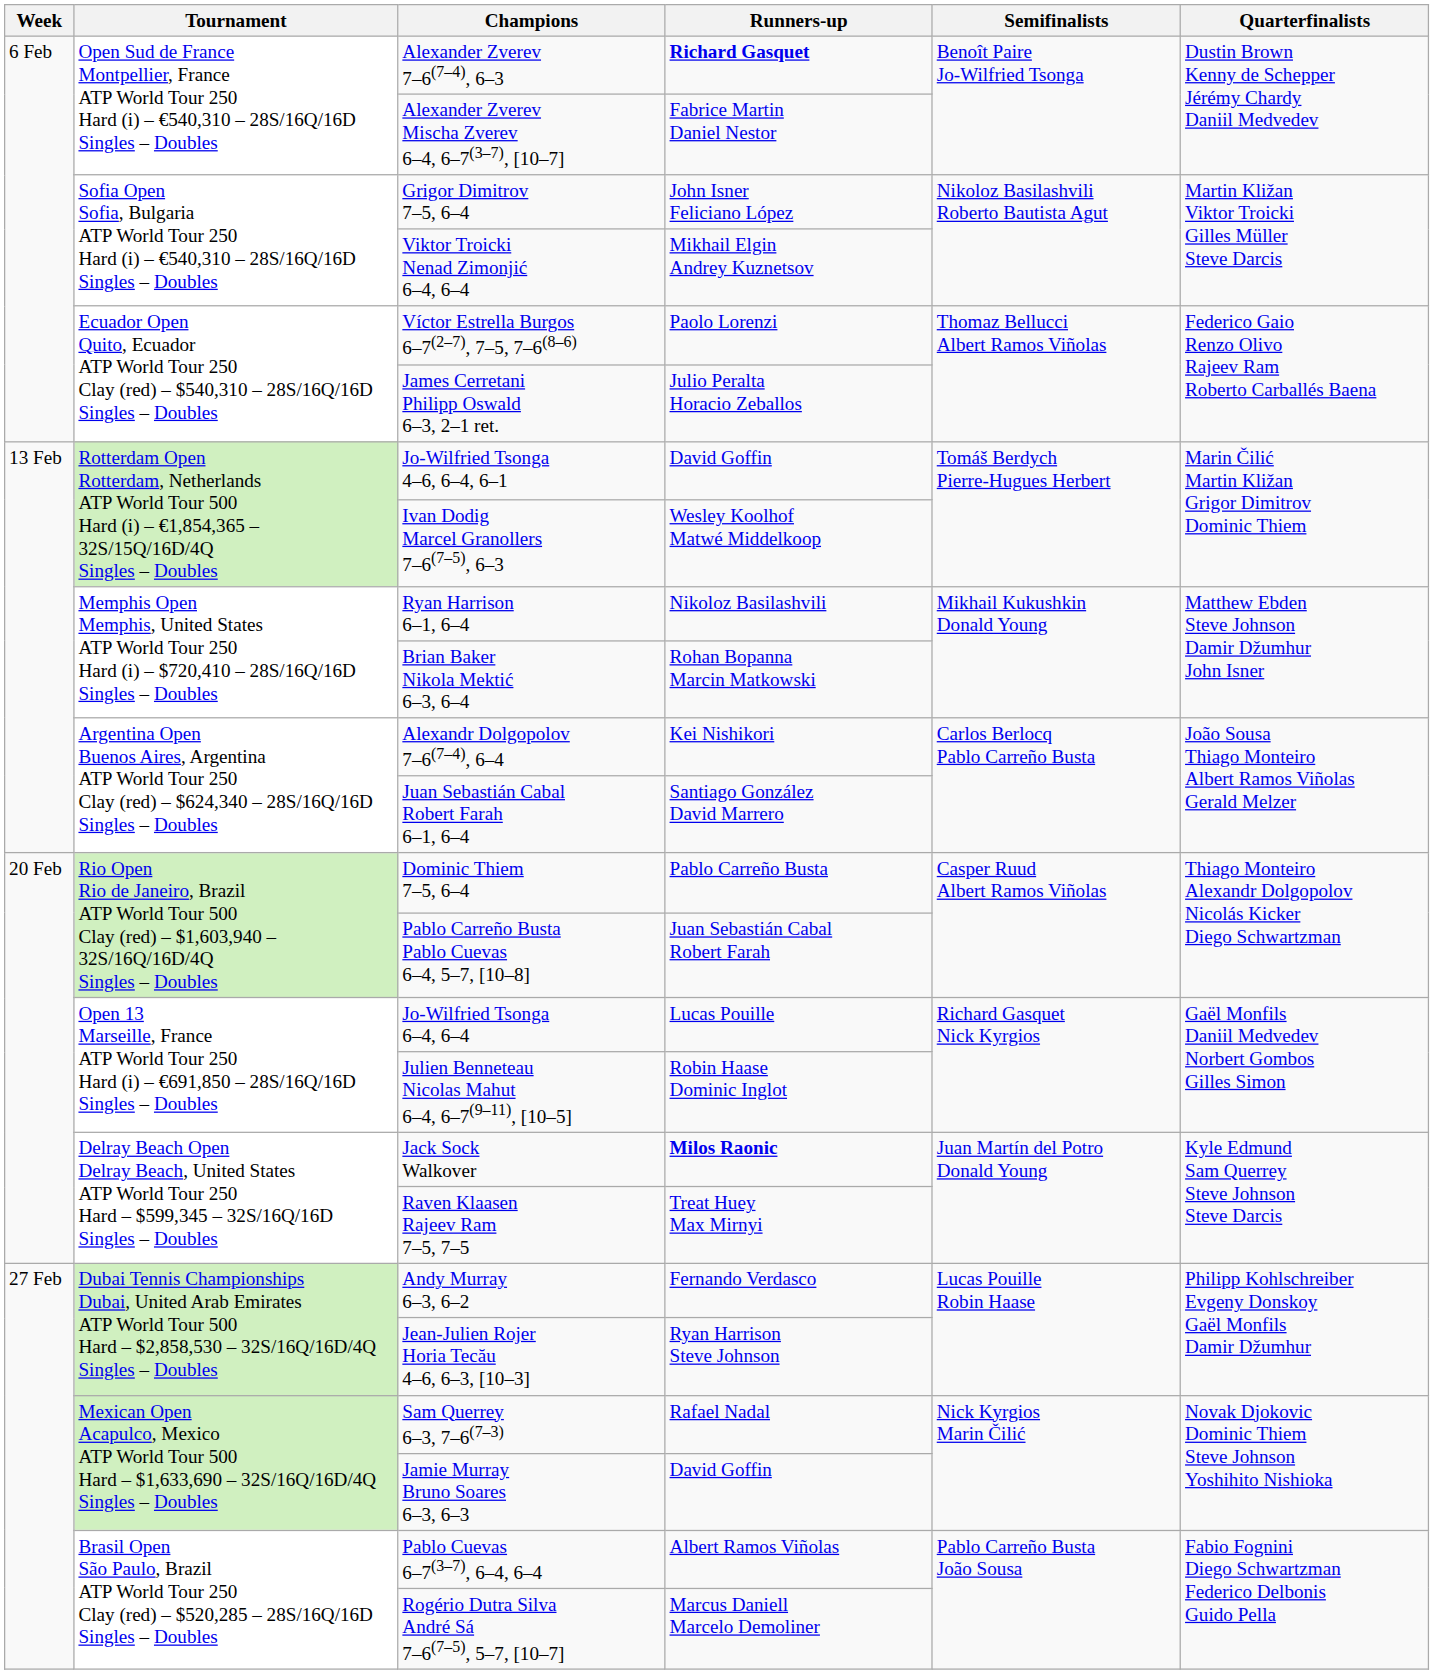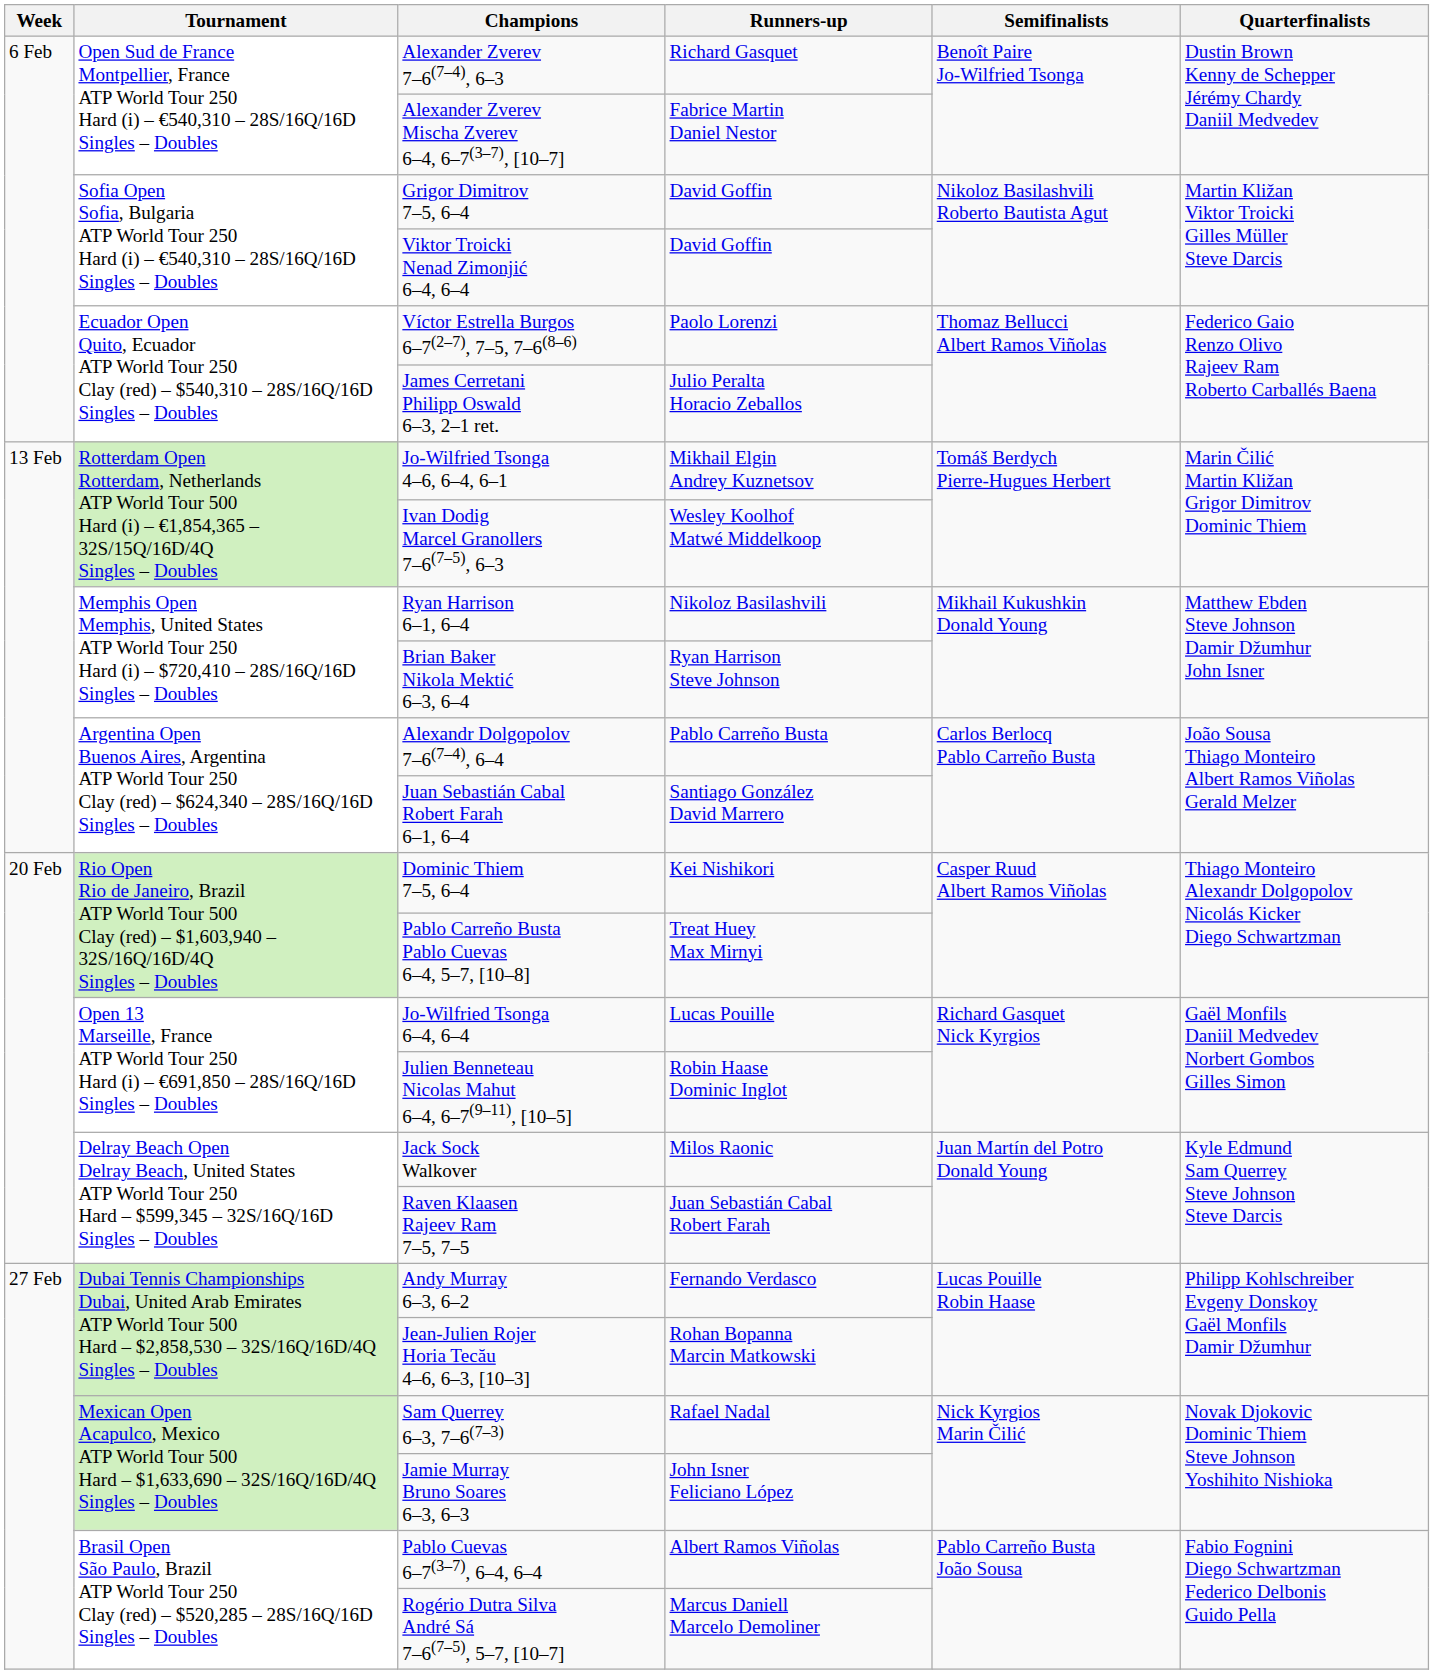 <table class=wikitable style=font-size:95%>
 <tr>
 <th style="width:48px;">Week</th>
 <th style="width:250px;">Tournament</th>
 <th style="width:205px;">Champions</th>
 <th style="width:205px;">Runners-up</th>
 <th style="width:190px;">Semifinalists</th>
 <th style="width:190px;">Quarterfinalists</th>
 </tr>
 <tr valign=top>
 <td rowspan=6>6 Feb</td>
 <td bgcolor=ffffff rowspan=2><a href='#'>Open Sud de France</a><br> <a href='#'>Montpellier</a>, France<br>ATP World Tour 250<br>Hard (i) – €540,310 – 28S/16Q/16D<br> <a href='#'>Singles</a> – <a href='#'>Doubles</a></td>
 <td> <a href='#'>Alexander Zverev</a><br>7–6<sup>(7–4)</sup>, 6–3</td>
-<td><strong> <a href='#'>Richard Gasquet</a></strong></td>
+<td> <a href='#'>Richard Gasquet</a></td>
 <td rowspan=2> <a href='#'>Benoît Paire</a><br>  <a href='#'>Jo-Wilfried Tsonga</a></td>
 <td rowspan=2> <a href='#'>Dustin Brown</a><br> <a href='#'>Kenny de Schepper</a><br>  <a href='#'>Jérémy Chardy</a> <br> <a href='#'>Daniil Medvedev</a></td>
 </tr>
 <tr valign=top>
 <td> <a href='#'>Alexander Zverev</a> <br>  <a href='#'>Mischa Zverev</a><br>6–4, 6–7<sup>(3–7)</sup>, [10–7]</td>
 <td> <a href='#'>Fabrice Martin</a> <br>  <a href='#'>Daniel Nestor</a></td>
 </tr>
 <tr valign=top>
 <td bgcolor=ffffff rowspan=2><a href='#'>Sofia Open</a><br> <a href='#'>Sofia</a>, Bulgaria<br>ATP World Tour 250<br>Hard (i) – €540,310 – 28S/16Q/16D<br> <a href='#'>Singles</a> – <a href='#'>Doubles</a></td>
 <td> <a href='#'>Grigor Dimitrov</a> <br>7–5, 6–4</td>
-<td> <a href='#'>John Isner</a> <br>  <a href='#'>Feliciano López</a></td>
+<td> <a href='#'>David Goffin</a></td>
 <td rowspan=2> <a href='#'>Nikoloz Basilashvili</a> <br> <a href='#'>Roberto Bautista Agut</a></td>
 <td rowspan=2> <a href='#'>Martin Kližan</a><br>  <a href='#'>Viktor Troicki</a><br>   <a href='#'>Gilles Müller</a><br> <a href='#'>Steve Darcis</a></td>
 </tr>
 <tr valign=top>
 <td> <a href='#'>Viktor Troicki</a><br> <a href='#'>Nenad Zimonjić</a><br>6–4, 6–4</td>
-<td> <a href='#'>Mikhail Elgin</a><br> <a href='#'>Andrey Kuznetsov</a></td>
+<td> <a href='#'>David Goffin</a></td>
 </tr>
 <tr valign=top>
 <td bgcolor=ffffff rowspan=2><a href='#'>Ecuador Open</a><br> <a href='#'>Quito</a>, Ecuador<br>ATP World Tour 250<br>Clay (red) – $540,310 – 28S/16Q/16D<br> <a href='#'>Singles</a> – <a href='#'>Doubles</a></td>
 <td> <a href='#'>Víctor Estrella Burgos</a> <br>6–7<sup>(2–7)</sup>, 7–5, 7–6<sup>(8–6)</sup></td>
 <td> <a href='#'>Paolo Lorenzi</a></td>
 <td rowspan=2> <a href='#'>Thomaz Bellucci</a><br> <a href='#'>Albert Ramos Viñolas</a></td>
 <td rowspan=2> <a href='#'>Federico Gaio</a><br> <a href='#'>Renzo Olivo</a><br>  <a href='#'>Rajeev Ram</a><br> <a href='#'>Roberto Carballés Baena</a></td>
 </tr>
 <tr valign=top>
 <td> <a href='#'>James Cerretani</a> <br>  <a href='#'>Philipp Oswald</a><br>6–3, 2–1 ret.</td>
 <td> <a href='#'>Julio Peralta</a> <br>  <a href='#'>Horacio Zeballos</a></td>
 </tr>
 <tr valign=top>
 <td rowspan=6>13 Feb</td>
 <td bgcolor=d0f0c0 rowspan=2><a href='#'>Rotterdam Open</a><br> <a href='#'>Rotterdam</a>, Netherlands<br>ATP World Tour 500<br>Hard (i) – €1,854,365 – 32S/15Q/16D/4Q<br> <a href='#'>Singles</a> – <a href='#'>Doubles</a></td>
 <td> <a href='#'>Jo-Wilfried Tsonga</a> <br>4–6, 6–4, 6–1</td>
-<td> <a href='#'>David Goffin</a></td>
+<td> <a href='#'>Mikhail Elgin</a><br> <a href='#'>Andrey Kuznetsov</a></td>
 <td rowspan=2> <a href='#'>Tomáš Berdych</a><br> <a href='#'>Pierre-Hugues Herbert</a></td>
 <td rowspan=2> <a href='#'>Marin Čilić</a> <br>   <a href='#'>Martin Kližan</a><br>  <a href='#'>Grigor Dimitrov</a><br> <a href='#'>Dominic Thiem</a></td>
 </tr>
 <tr valign=top>
 <td> <a href='#'>Ivan Dodig</a> <br>  <a href='#'>Marcel Granollers</a> <br>7–6<sup>(7–5)</sup>, 6–3</td>
 <td> <a href='#'>Wesley Koolhof</a> <br>  <a href='#'>Matwé Middelkoop</a></td>
 </tr>
 <tr valign=top>
 <td bgcolor=ffffff rowspan=2><a href='#'>Memphis Open</a><br> <a href='#'>Memphis</a>, United States<br>ATP World Tour 250<br>Hard (i) – $720,410 – 28S/16Q/16D<br> <a href='#'>Singles</a> – <a href='#'>Doubles</a></td>
 <td> <a href='#'>Ryan Harrison</a> <br>6–1, 6–4</td>
 <td> <a href='#'>Nikoloz Basilashvili</a></td>
 <td rowspan=2> <a href='#'>Mikhail Kukushkin</a> <br> <a href='#'>Donald Young</a></td>
 <td rowspan=2> <a href='#'>Matthew Ebden</a> <br>  <a href='#'>Steve Johnson</a> <br>  <a href='#'>Damir Džumhur</a> <br>  <a href='#'>John Isner</a></td>
 </tr>
 <tr valign=top>
 <td> <a href='#'>Brian Baker</a> <br>  <a href='#'>Nikola Mektić</a> <br>6–3, 6–4</td>
-<td> <a href='#'>Rohan Bopanna</a> <br>  <a href='#'>Marcin Matkowski</a></td>
+<td> <a href='#'>Ryan Harrison</a> <br>  <a href='#'>Steve Johnson</a></td>
 </tr>
 <tr valign=top>
 <td bgcolor=ffffff rowspan=2><a href='#'>Argentina Open</a><br> <a href='#'>Buenos Aires</a>, Argentina<br>ATP World Tour 250<br>Clay (red) – $624,340 – 28S/16Q/16D<br> <a href='#'>Singles</a> – <a href='#'>Doubles</a></td>
 <td> <a href='#'>Alexandr Dolgopolov</a> <br>7–6<sup>(7–4)</sup>, 6–4</td>
-<td> <a href='#'>Kei Nishikori</a></td>
+<td> <a href='#'>Pablo Carreño Busta</a></td>
 <td rowspan=2> <a href='#'>Carlos Berlocq</a><br> <a href='#'>Pablo Carreño Busta</a></td>
 <td rowspan=2> <a href='#'>João Sousa</a><br> <a href='#'>Thiago Monteiro</a><br>  <a href='#'>Albert Ramos Viñolas</a><br> <a href='#'>Gerald Melzer</a></td>
 </tr>
 <tr valign=top>
 <td> <a href='#'>Juan Sebastián Cabal</a> <br>  <a href='#'>Robert Farah</a> <br>6–1, 6–4</td>
 <td> <a href='#'>Santiago González</a> <br>  <a href='#'>David Marrero</a></td>
 </tr>
 <tr valign=top>
 <td rowspan=6>20 Feb</td>
 <td bgcolor=d0f0c0 rowspan=2><a href='#'>Rio Open</a><br> <a href='#'>Rio de Janeiro</a>, Brazil<br>ATP World Tour 500<br>Clay (red) – $1,603,940 – 32S/16Q/16D/4Q<br> <a href='#'>Singles</a> – <a href='#'>Doubles</a></td>
 <td> <a href='#'>Dominic Thiem</a><br> 7–5, 6–4</td>
-<td> <a href='#'>Pablo Carreño Busta</a></td>
+<td> <a href='#'>Kei Nishikori</a></td>
 <td rowspan=2> <a href='#'>Casper Ruud</a><br> <a href='#'>Albert Ramos Viñolas</a></td>
 <td rowspan=2> <a href='#'>Thiago Monteiro</a><br> <a href='#'>Alexandr Dolgopolov</a><br>  <a href='#'>Nicolás Kicker</a><br> <a href='#'>Diego Schwartzman</a></td>
 </tr>
 <tr valign=top>
 <td> <a href='#'>Pablo Carreño Busta</a> <br>  <a href='#'>Pablo Cuevas</a><br>6–4, 5–7, [10–8]</td>
-<td> <a href='#'>Juan Sebastián Cabal</a> <br>  <a href='#'>Robert Farah</a></td>
+<td> <a href='#'>Treat Huey</a><br> <a href='#'>Max Mirnyi</a></td>
 </tr>
 <tr valign=top>
 <td bgcolor=ffffff rowspan=2><a href='#'>Open 13</a><br> <a href='#'>Marseille</a>, France<br>ATP World Tour 250<br>Hard (i) – €691,850 – 28S/16Q/16D<br> <a href='#'>Singles</a> – <a href='#'>Doubles</a></td>
 <td> <a href='#'>Jo-Wilfried Tsonga</a> <br>6–4, 6–4</td>
 <td> <a href='#'>Lucas Pouille</a></td>
 <td rowspan=2> <a href='#'>Richard Gasquet</a><br> <a href='#'>Nick Kyrgios</a></td>
 <td rowspan=2> <a href='#'>Gaël Monfils</a><br> <a href='#'>Daniil Medvedev</a><br>  <a href='#'>Norbert Gombos</a><br> <a href='#'>Gilles Simon</a></td>
 </tr>
 <tr valign=top>
 <td> <a href='#'>Julien Benneteau</a> <br>  <a href='#'>Nicolas Mahut</a> <br>6–4, 6–7<sup>(9–11)</sup>, [10–5]</td>
 <td> <a href='#'>Robin Haase</a> <br>  <a href='#'>Dominic Inglot</a></td>
 </tr>
 <tr valign=top>
 <td bgcolor=ffffff rowspan=2><a href='#'>Delray Beach Open</a><br> <a href='#'>Delray Beach</a>, United States<br>ATP World Tour 250<br>Hard – $599,345 – 32S/16Q/16D<br> <a href='#'>Singles</a> – <a href='#'>Doubles</a></td>
 <td> <a href='#'>Jack Sock</a><br>Walkover</td>
-<td><strong> <a href='#'>Milos Raonic</a></strong></td>
+<td> <a href='#'>Milos Raonic</a></td>
 <td rowspan=2> <a href='#'>Juan Martín del Potro</a><br> <a href='#'>Donald Young</a></td>
 <td rowspan=2> <a href='#'>Kyle Edmund</a><br> <a href='#'>Sam Querrey</a><br>  <a href='#'>Steve Johnson</a><br> <a href='#'>Steve Darcis</a></td>
 </tr>
 <tr valign=top>
 <td> <a href='#'>Raven Klaasen</a><br> <a href='#'>Rajeev Ram</a><br>7–5, 7–5</td>
-<td> <a href='#'>Treat Huey</a><br> <a href='#'>Max Mirnyi</a></td>
+<td> <a href='#'>Juan Sebastián Cabal</a> <br>  <a href='#'>Robert Farah</a></td>
 </tr>
 <tr valign=top>
 <td rowspan=6>27 Feb</td>
 <td bgcolor=d0f0c0 rowspan=2><a href='#'>Dubai Tennis Championships</a><br> <a href='#'>Dubai</a>, United Arab Emirates<br>ATP World Tour 500<br>Hard – $2,858,530 – 32S/16Q/16D/4Q<br> <a href='#'>Singles</a> – <a href='#'>Doubles</a></td>
 <td> <a href='#'>Andy Murray</a> <br>6–3, 6–2</td>
 <td> <a href='#'>Fernando Verdasco</a></td>
 <td rowspan=2> <a href='#'>Lucas Pouille</a><br> <a href='#'>Robin Haase</a></td>
 <td rowspan=2> <a href='#'>Philipp Kohlschreiber</a><br> <a href='#'>Evgeny Donskoy</a> <br> <a href='#'>Gaël Monfils</a><br> <a href='#'>Damir Džumhur</a></td>
 </tr>
 <tr valign=top>
 <td> <a href='#'>Jean-Julien Rojer</a> <br>  <a href='#'>Horia Tecău</a><br>4–6, 6–3, [10–3]</td>
-<td> <a href='#'>Ryan Harrison</a> <br>  <a href='#'>Steve Johnson</a></td>
+<td> <a href='#'>Rohan Bopanna</a> <br>  <a href='#'>Marcin Matkowski</a></td>
 </tr>
 <tr valign=top>
 <td bgcolor=d0f0c0 rowspan=2><a href='#'>Mexican Open</a><br> <a href='#'>Acapulco</a>, Mexico<br>ATP World Tour 500<br>Hard – $1,633,690 – 32S/16Q/16D/4Q<br> <a href='#'>Singles</a> – <a href='#'>Doubles</a></td>
 <td> <a href='#'>Sam Querrey</a><br>6–3, 7–6<sup>(7–3)</sup></td>
 <td> <a href='#'>Rafael Nadal</a></td>
 <td rowspan=2> <a href='#'>Nick Kyrgios</a><br> <a href='#'>Marin Čilić</a></td>
 <td rowspan=2> <a href='#'>Novak Djokovic</a><br> <a href='#'>Dominic Thiem</a> <br>  <a href='#'>Steve Johnson</a> <br> <a href='#'>Yoshihito Nishioka</a></td>
 </tr>
 <tr valign=top>
 <td> <a href='#'>Jamie Murray</a> <br>  <a href='#'>Bruno Soares</a><br>6–3, 6–3</td>
-<td> <a href='#'>David Goffin</a></td>
+<td> <a href='#'>John Isner</a> <br>  <a href='#'>Feliciano López</a></td>
 </tr>
 <tr valign=top>
 <td bgcolor=ffffff rowspan=2><a href='#'>Brasil Open</a><br> <a href='#'>São Paulo</a>, Brazil<br>ATP World Tour 250<br>Clay (red) – $520,285 – 28S/16Q/16D <br> <a href='#'>Singles</a> – <a href='#'>Doubles</a></td>
 <td> <a href='#'>Pablo Cuevas</a> <br> 6–7<sup>(3–7)</sup>, 6–4, 6–4</td>
 <td> <a href='#'>Albert Ramos Viñolas</a></td>
 <td rowspan=2> <a href='#'>Pablo Carreño Busta</a><br> <a href='#'>João Sousa</a></td>
 <td rowspan=2> <a href='#'>Fabio Fognini</a><br> <a href='#'>Diego Schwartzman</a><br>  <a href='#'>Federico Delbonis</a><br> <a href='#'>Guido Pella</a></td>
 </tr>
 <tr valign=top>
 <td> <a href='#'>Rogério Dutra Silva</a> <br>  <a href='#'>André Sá</a><br>7–6<sup>(7–5)</sup>, 5–7, [10–7]</td>
 <td> <a href='#'>Marcus Daniell</a> <br>  <a href='#'>Marcelo Demoliner</a></td>
 </tr>
 </table>
